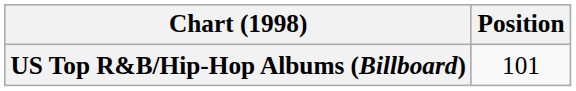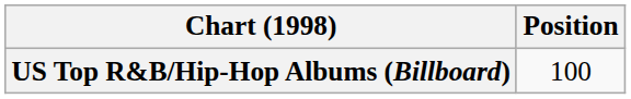 <table class="wikitable plainrowheaders" style="text-align:center">
 <tr>
 <th scope="col">Chart (1998)</th>
 <th scope="col">Position</th>
 </tr>
 <tr>
 <th scope="row">US Top R&B/Hip-Hop Albums (<em>Billboard</em>)</th>
-<td>101</td>
+<td>100</td>
 </tr>
 </table>
